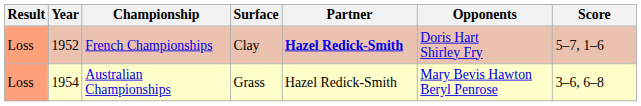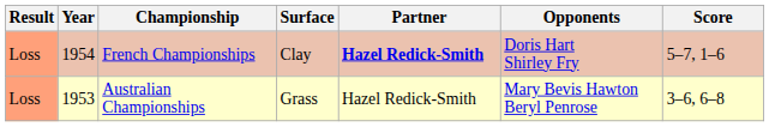 <table class="sortable wikitable">
 <tr>
 <th>Result</th>
 <th>Year</th>
 <th style="width:165px">Championship</th>
 <th style="width:50px">Surface</th>
 <th style="width:150px">Partner</th>
 <th style="width:150px">Opponents</th>
 <th style="width:90px" class="unsortable">Score</th>
 </tr>
 <tr style="background:#ebc2af;">
 <td style="background:#ffa07a;">Loss</td>
-<td>1952</td>
+<td>1954</td>
 <td><a href='#'>French Championships</a></td>
 <td>Clay</td>
 <td><strong> <a href='#'>Hazel Redick-Smith</a></strong></td>
 <td> <a href='#'>Doris Hart</a><br> <a href='#'>Shirley Fry</a></td>
 <td>5–7, 1–6</td>
 </tr>
 <tr style="background:#ffffcc;">
 <td style="background:#ffa07a;">Loss</td>
-<td>1954</td>
+<td>1953</td>
 <td><a href='#'>Australian Championships</a></td>
 <td>Grass</td>
 <td> Hazel Redick-Smith</td>
 <td> <a href='#'>Mary Bevis Hawton</a><br> <a href='#'>Beryl Penrose</a></td>
 <td>3–6, 6–8</td>
 </tr>
 </table>
